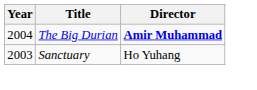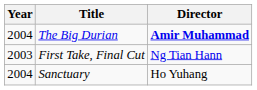 <table class="wikitable">
 <tr>
 <th>Year</th>
 <th>Title</th>
 <th>Director</th>
 </tr>
 <tr>
 <td>2004</td>
 <td><em><a href='#'>The Big Durian</a></em></td>
 <td><strong><a href='#'>Amir Muhammad</a></strong></td>
 </tr>
 <tr>
 <td>2003</td>
+<td><em>First Take, Final Cut</em></td>
+<td><a href='#'>Ng Tian Hann</a></td>
+</tr>
+<tr>
+<td>2004</td>
 <td><em>Sanctuary</em></td>
 <td>Ho Yuhang</td>
 </tr>
 </table>
